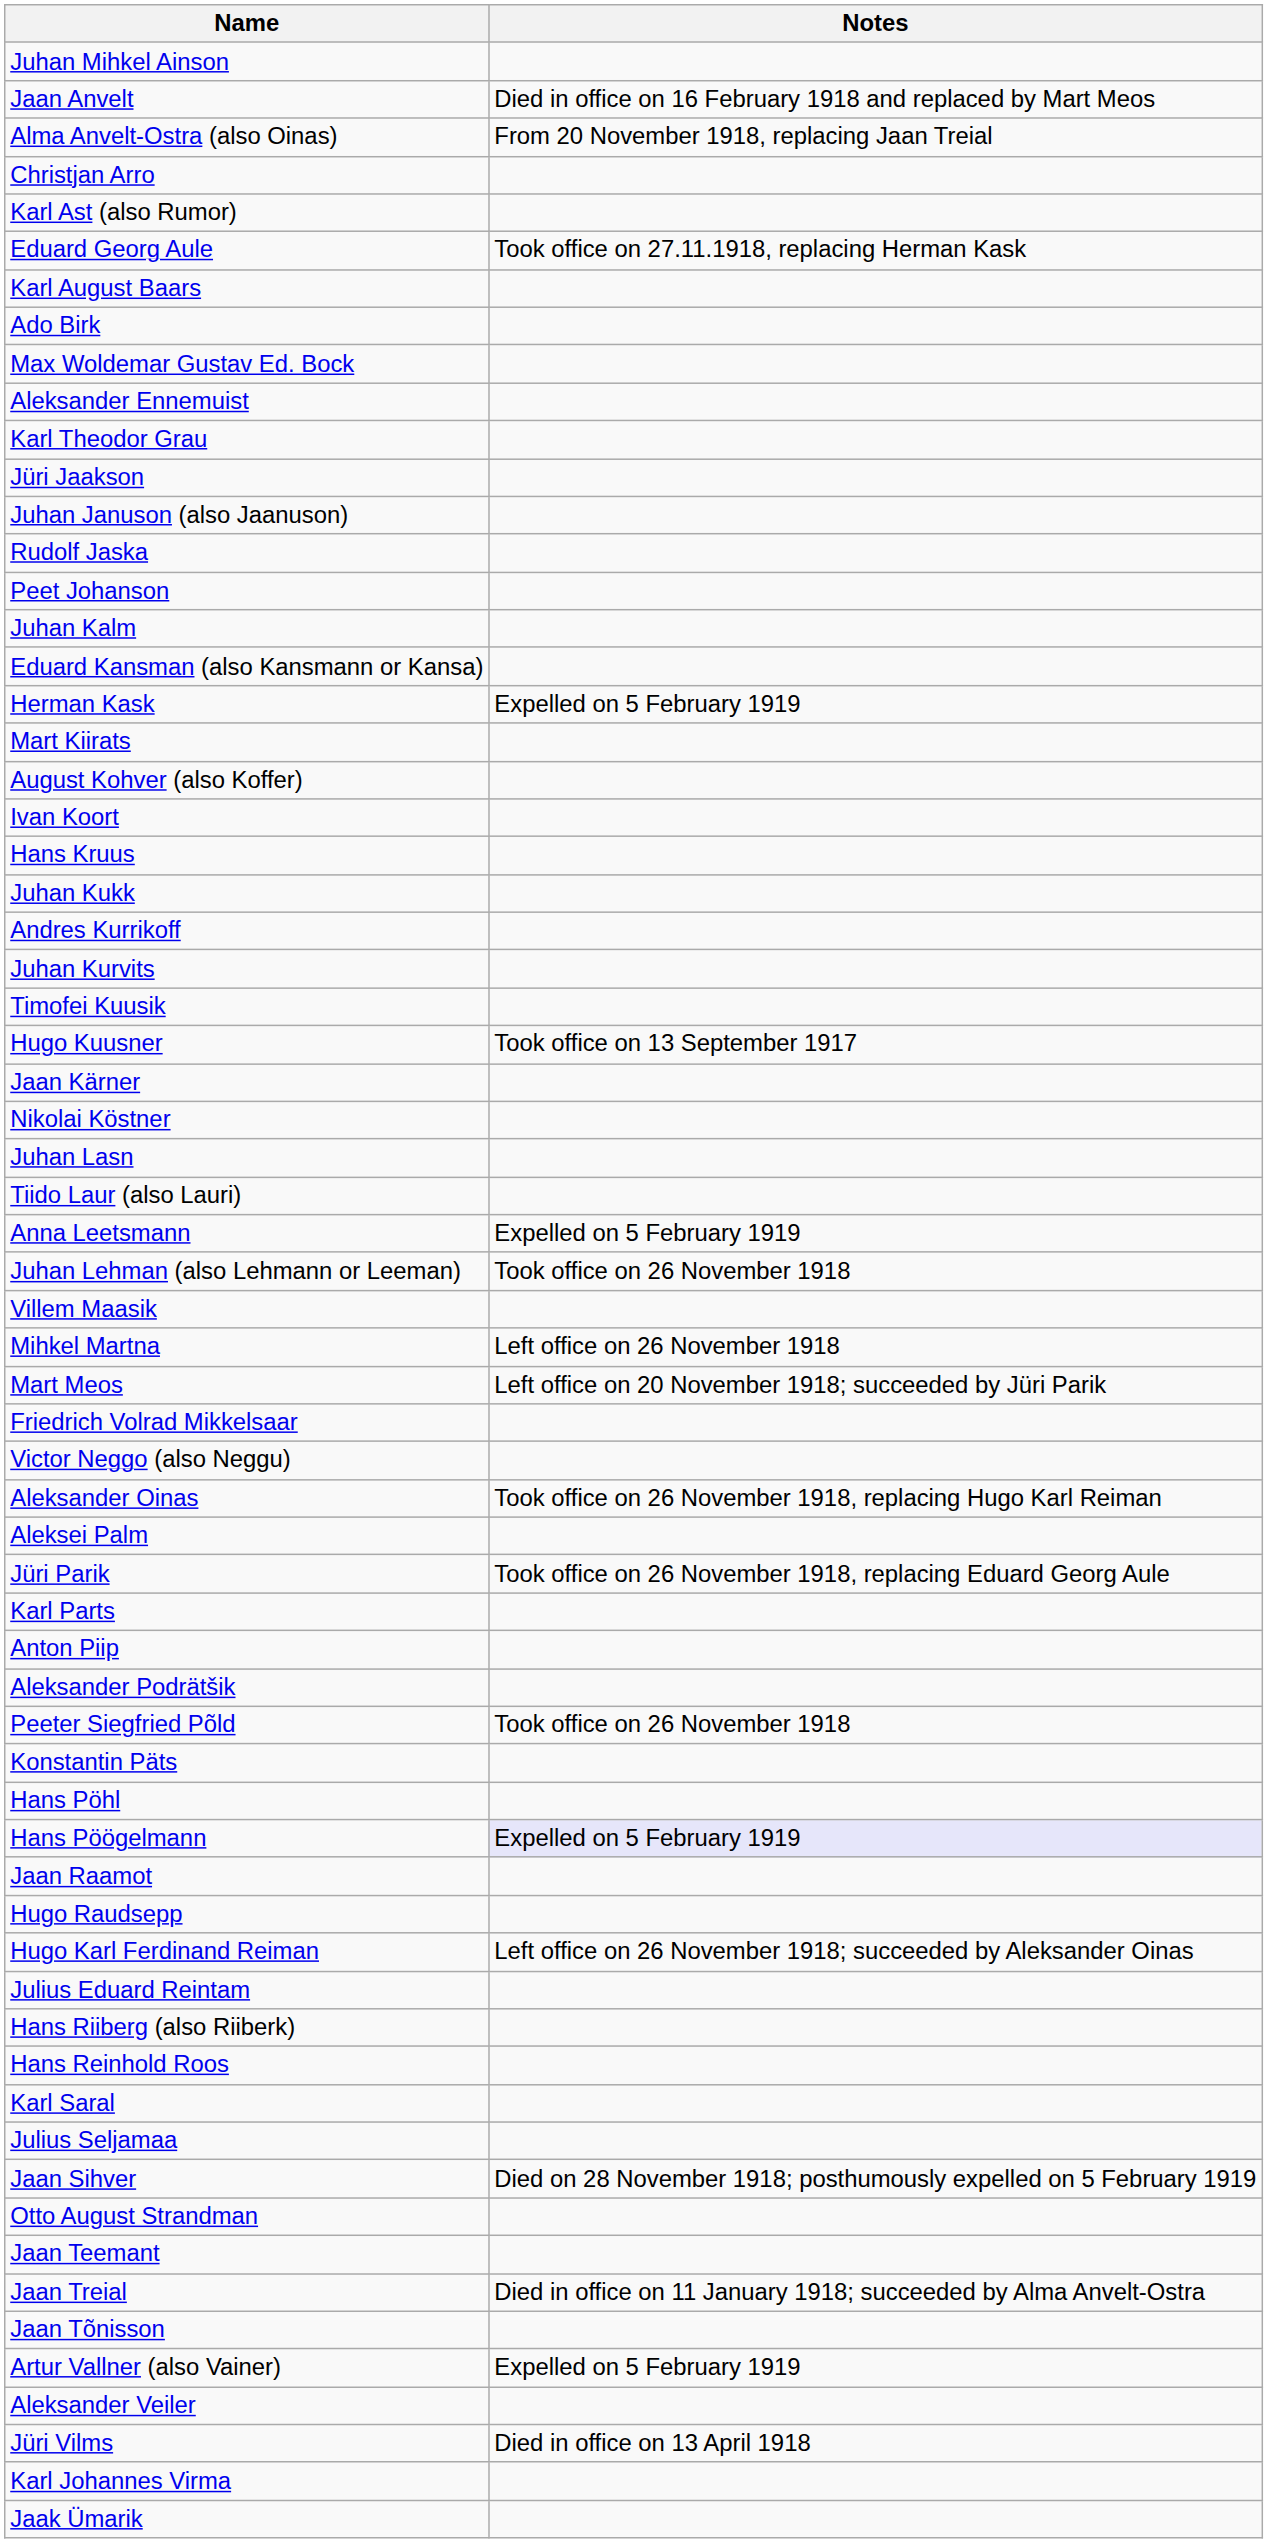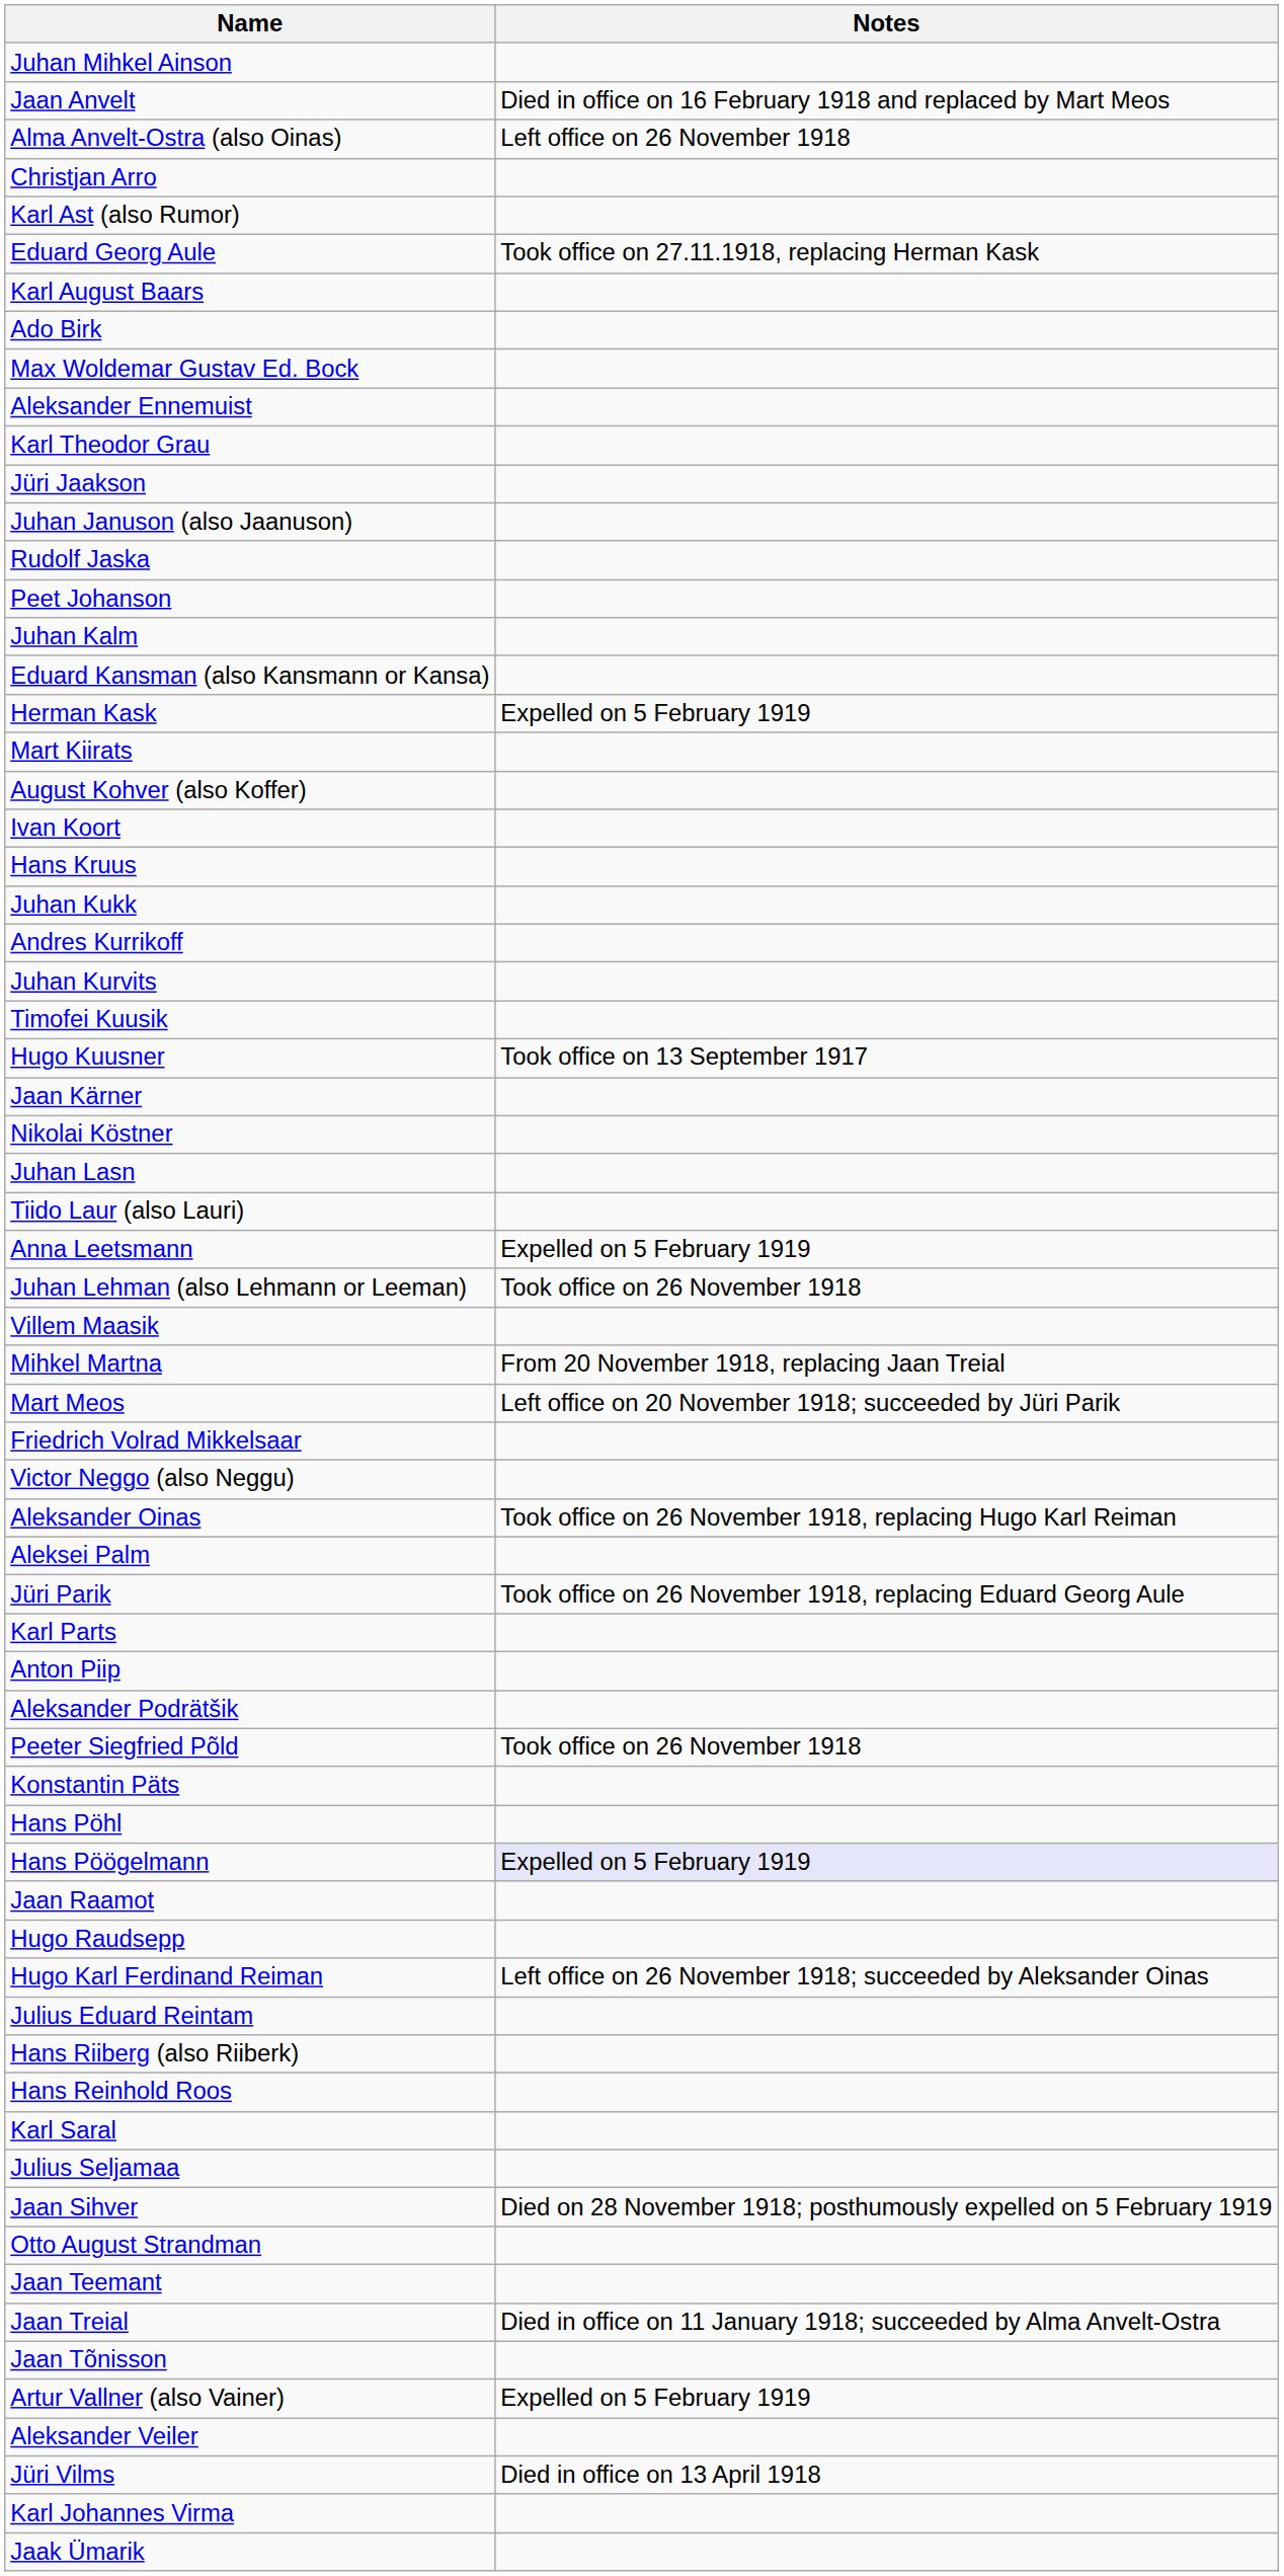 <table class="wikitable">
 <tr>
 <th>Name</th>
 <th>Notes</th>
 </tr>
 <tr>
 <td><a href='#'>Juhan Mihkel Ainson</a></td>
 <td></td>
 </tr>
 <tr>
 <td><a href='#'>Jaan Anvelt</a></td>
 <td>Died in office on 16 February 1918 and replaced by Mart Meos</td>
 </tr>
 <tr>
 <td><a href='#'>Alma Anvelt-Ostra</a> (also Oinas)</td>
-<td>From 20 November 1918, replacing Jaan Treial</td>
+<td>Left office on 26 November 1918</td>
 </tr>
 <tr>
 <td><a href='#'>Christjan Arro</a></td>
 <td></td>
 </tr>
 <tr>
 <td><a href='#'>Karl Ast</a> (also Rumor)</td>
 <td></td>
 </tr>
 <tr>
 <td><a href='#'>Eduard Georg Aule</a></td>
 <td>Took office on 27.11.1918, replacing Herman Kask</td>
 </tr>
 <tr>
 <td><a href='#'>Karl August Baars</a></td>
 <td></td>
 </tr>
 <tr>
 <td><a href='#'>Ado Birk</a></td>
 <td></td>
 </tr>
 <tr>
 <td><a href='#'>Max Woldemar Gustav Ed. Bock</a></td>
 <td></td>
 </tr>
 <tr>
 <td><a href='#'>Aleksander Ennemuist</a></td>
 <td></td>
 </tr>
 <tr>
 <td><a href='#'>Karl Theodor Grau</a></td>
 <td></td>
 </tr>
 <tr>
 <td><a href='#'>Jüri Jaakson</a></td>
 <td></td>
 </tr>
 <tr>
 <td><a href='#'>Juhan Januson</a> (also Jaanuson)</td>
 <td></td>
 </tr>
 <tr>
 <td><a href='#'>Rudolf Jaska</a></td>
 <td></td>
 </tr>
 <tr>
 <td><a href='#'>Peet Johanson</a></td>
 <td></td>
 </tr>
 <tr>
 <td><a href='#'>Juhan Kalm</a></td>
 <td></td>
 </tr>
 <tr>
 <td><a href='#'>Eduard Kansman</a> (also Kansmann or Kansa)</td>
 <td></td>
 </tr>
 <tr>
 <td><a href='#'>Herman Kask</a></td>
 <td>Expelled on 5 February 1919</td>
 </tr>
 <tr>
 <td><a href='#'>Mart Kiirats</a></td>
 <td></td>
 </tr>
 <tr>
 <td><a href='#'>August Kohver</a> (also Koffer)</td>
 <td></td>
 </tr>
 <tr>
 <td><a href='#'>Ivan Koort</a></td>
 <td></td>
 </tr>
 <tr>
 <td><a href='#'>Hans Kruus</a></td>
 <td></td>
 </tr>
 <tr>
 <td><a href='#'>Juhan Kukk</a></td>
 <td></td>
 </tr>
 <tr>
 <td><a href='#'>Andres Kurrikoff</a></td>
 <td></td>
 </tr>
 <tr>
 <td><a href='#'>Juhan Kurvits</a></td>
 <td></td>
 </tr>
 <tr>
 <td><a href='#'>Timofei Kuusik</a></td>
 <td></td>
 </tr>
 <tr>
 <td><a href='#'>Hugo Kuusner</a></td>
 <td>Took office on 13 September 1917</td>
 </tr>
 <tr>
 <td><a href='#'>Jaan Kärner</a></td>
 <td></td>
 </tr>
 <tr>
 <td><a href='#'>Nikolai Köstner</a></td>
 <td></td>
 </tr>
 <tr>
 <td><a href='#'>Juhan Lasn</a></td>
 <td></td>
 </tr>
 <tr>
 <td><a href='#'>Tiido Laur</a> (also Lauri)</td>
 <td></td>
 </tr>
 <tr>
 <td><a href='#'>Anna Leetsmann</a></td>
 <td>Expelled on 5 February 1919</td>
 </tr>
 <tr>
 <td><a href='#'>Juhan Lehman</a> (also Lehmann or Leeman)</td>
 <td>Took office on 26 November 1918</td>
 </tr>
 <tr>
 <td><a href='#'>Villem Maasik</a></td>
 <td></td>
 </tr>
 <tr>
 <td><a href='#'>Mihkel Martna</a></td>
-<td>Left office on 26 November 1918</td>
+<td>From 20 November 1918, replacing Jaan Treial</td>
 </tr>
 <tr>
 <td><a href='#'>Mart Meos</a></td>
 <td>Left office on 20 November 1918; succeeded by Jüri Parik</td>
 </tr>
 <tr>
 <td><a href='#'>Friedrich Volrad Mikkelsaar</a></td>
 <td></td>
 </tr>
 <tr>
 <td><a href='#'>Victor Neggo</a> (also Neggu)</td>
 <td></td>
 </tr>
 <tr>
 <td><a href='#'>Aleksander Oinas</a></td>
 <td>Took office on 26 November 1918, replacing Hugo Karl Reiman</td>
 </tr>
 <tr>
 <td><a href='#'>Aleksei Palm</a></td>
 <td></td>
 </tr>
 <tr>
 <td><a href='#'>Jüri Parik</a></td>
 <td>Took office on 26 November 1918, replacing Eduard Georg Aule</td>
 </tr>
 <tr>
 <td><a href='#'>Karl Parts</a></td>
 <td></td>
 </tr>
 <tr>
 <td><a href='#'>Anton Piip</a></td>
 <td></td>
 </tr>
 <tr>
 <td><a href='#'>Aleksander Podrätšik</a></td>
 <td></td>
 </tr>
 <tr>
 <td><a href='#'>Peeter Siegfried Põld</a></td>
 <td>Took office on 26 November 1918</td>
 </tr>
 <tr>
 <td><a href='#'>Konstantin Päts</a></td>
 <td></td>
 </tr>
 <tr>
 <td><a href='#'>Hans Pöhl</a></td>
 <td></td>
 </tr>
 <tr>
 <td><a href='#'>Hans Pöögelmann</a></td>
 <td style="background: lavender;">Expelled on 5 February 1919</td>
 </tr>
 <tr>
 <td><a href='#'>Jaan Raamot</a></td>
 <td></td>
 </tr>
 <tr>
 <td><a href='#'>Hugo Raudsepp</a></td>
 <td></td>
 </tr>
 <tr>
 <td><a href='#'>Hugo Karl Ferdinand Reiman</a></td>
 <td>Left office on 26 November 1918; succeeded by Aleksander Oinas</td>
 </tr>
 <tr>
 <td><a href='#'>Julius Eduard Reintam</a></td>
 <td></td>
 </tr>
 <tr>
 <td><a href='#'>Hans Riiberg</a> (also Riiberk)</td>
 <td></td>
 </tr>
 <tr>
 <td><a href='#'>Hans Reinhold Roos</a></td>
 <td></td>
 </tr>
 <tr>
 <td><a href='#'>Karl Saral</a></td>
 <td></td>
 </tr>
 <tr>
 <td><a href='#'>Julius Seljamaa</a></td>
 <td></td>
 </tr>
 <tr>
 <td><a href='#'>Jaan Sihver</a></td>
 <td>Died on 28 November 1918; posthumously expelled on 5 February 1919</td>
 </tr>
 <tr>
 <td><a href='#'>Otto August Strandman</a></td>
 <td></td>
 </tr>
 <tr>
 <td><a href='#'>Jaan Teemant</a></td>
 <td></td>
 </tr>
 <tr>
 <td><a href='#'>Jaan Treial</a></td>
 <td>Died in office on 11 January 1918; succeeded by Alma Anvelt-Ostra</td>
 </tr>
 <tr>
 <td><a href='#'>Jaan Tõnisson</a></td>
 <td></td>
 </tr>
 <tr>
 <td><a href='#'>Artur Vallner</a> (also Vainer)</td>
 <td>Expelled on 5 February 1919</td>
 </tr>
 <tr>
 <td><a href='#'>Aleksander Veiler</a></td>
 <td></td>
 </tr>
 <tr>
 <td><a href='#'>Jüri Vilms</a></td>
 <td>Died in office on 13 April 1918</td>
 </tr>
 <tr>
 <td><a href='#'>Karl Johannes Virma</a></td>
 <td></td>
 </tr>
 <tr>
 <td><a href='#'>Jaak Ümarik</a></td>
 <td></td>
 </tr>
 </table>
